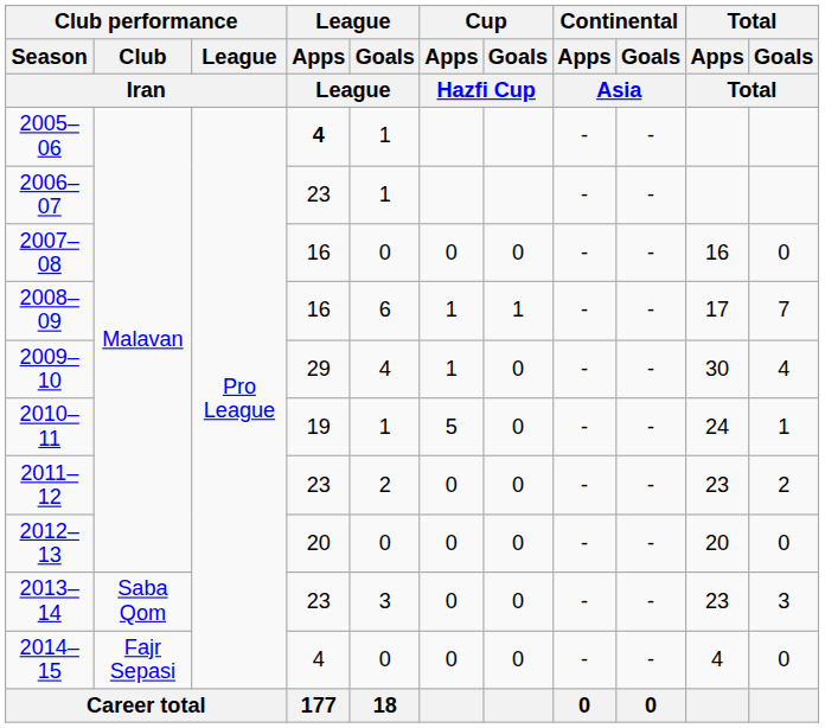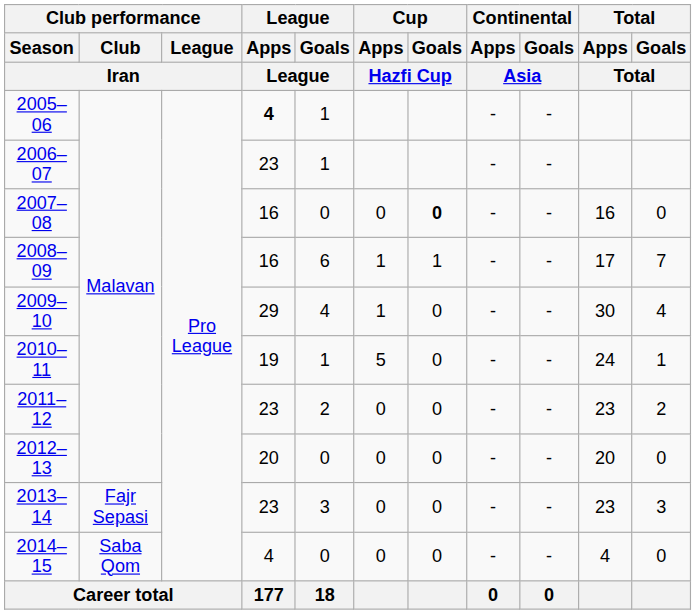 <table class="wikitable" style="text-align:center">
 <tr>
 <th colspan=3>Club performance</th>
 <th colspan=2>League</th>
 <th colspan=2>Cup</th>
 <th colspan=2>Continental</th>
 <th colspan=2>Total</th>
 </tr>
 <tr>
 <th>Season</th>
 <th>Club</th>
 <th>League</th>
 <th>Apps</th>
 <th>Goals</th>
 <th>Apps</th>
 <th>Goals</th>
 <th>Apps</th>
 <th>Goals</th>
 <th>Apps</th>
 <th>Goals</th>
 </tr>
 <tr>
 <th colspan=3>Iran</th>
 <th colspan=2>League</th>
 <th colspan=2><a href='#'>Hazfi Cup</a></th>
 <th colspan=2><a href='#'>Asia</a></th>
 <th colspan=2>Total</th>
 </tr>
 <tr>
 <td><a href='#'>2005–06</a></td>
 <td rowspan="8"><a href='#'>Malavan</a></td>
 <td rowspan="10"><a href='#'>Pro League</a></td>
 <td><strong>4</strong></td>
 <td>1</td>
 <td></td>
 <td></td>
 <td>-</td>
 <td>-</td>
 <td></td>
 <td></td>
 </tr>
 <tr>
 <td><a href='#'>2006–07</a></td>
 <td>23</td>
 <td>1</td>
 <td></td>
 <td></td>
 <td>-</td>
 <td>-</td>
 <td></td>
 <td></td>
 </tr>
 <tr>
 <td><a href='#'>2007–08</a></td>
 <td>16</td>
 <td>0</td>
 <td>0</td>
-<td>0</td>
+<td><strong>0</strong></td>
 <td>-</td>
 <td>-</td>
 <td>16</td>
 <td>0</td>
 </tr>
 <tr>
 <td><a href='#'>2008–09</a></td>
 <td>16</td>
 <td>6</td>
 <td>1</td>
 <td>1</td>
 <td>-</td>
 <td>-</td>
 <td>17</td>
 <td>7</td>
 </tr>
 <tr>
 <td><a href='#'>2009–10</a></td>
 <td>29</td>
 <td>4</td>
 <td>1</td>
 <td>0</td>
 <td>-</td>
 <td>-</td>
 <td>30</td>
 <td>4</td>
 </tr>
 <tr>
 <td><a href='#'>2010–11</a></td>
 <td>19</td>
 <td>1</td>
 <td>5</td>
 <td>0</td>
 <td>-</td>
 <td>-</td>
 <td>24</td>
 <td>1</td>
 </tr>
 <tr>
 <td><a href='#'>2011–12</a></td>
 <td>23</td>
 <td>2</td>
 <td>0</td>
 <td>0</td>
 <td>-</td>
 <td>-</td>
 <td>23</td>
 <td>2</td>
 </tr>
 <tr>
 <td><a href='#'>2012–13</a></td>
 <td>20</td>
 <td>0</td>
 <td>0</td>
 <td>0</td>
 <td>-</td>
 <td>-</td>
 <td>20</td>
 <td>0</td>
 </tr>
 <tr>
 <td><a href='#'>2013–14</a></td>
-<td><a href='#'>Saba Qom</a></td>
+<td><a href='#'>Fajr Sepasi</a></td>
 <td>23</td>
 <td>3</td>
 <td>0</td>
 <td>0</td>
 <td>-</td>
 <td>-</td>
 <td>23</td>
 <td>3</td>
 </tr>
 <tr>
 <td><a href='#'>2014–15</a></td>
-<td><a href='#'>Fajr Sepasi</a></td>
+<td><a href='#'>Saba Qom</a></td>
 <td>4</td>
 <td>0</td>
 <td>0</td>
 <td>0</td>
 <td>-</td>
 <td>-</td>
 <td>4</td>
 <td>0</td>
 </tr>
 <tr>
 <th colspan=3>Career total</th>
 <th>177</th>
 <th>18</th>
 <th></th>
 <th></th>
 <th>0</th>
 <th>0</th>
 <th></th>
 <th></th>
 </tr>
 </table>
